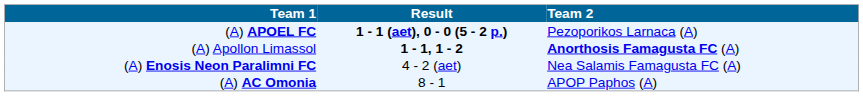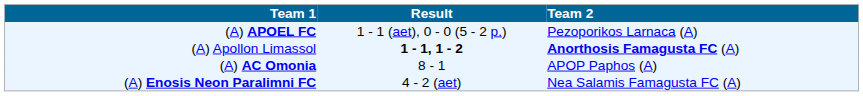 <table cellspacing="0" style="background: #EBF5FF; border: 1px #aaa solid; border-collapse: collapse; font-size: 95%;" width=60%>
 <tr bgcolor=#006699 style="color:white;">
 <th width=30% align="right">Team 1</th>
 <th width=22% align="center">Result</th>
 <th width=30% align="left">Team 2</th>
 </tr>
 <tr>
 <td align=right>(<a href='#'>A</a>) <strong><a href='#'>APOEL FC</a></strong></td>
-<td align=center><strong>1 - 1 (<a href='#'>aet</a>), 0 - 0 (5 - 2 <a href='#'>p.</a>)</strong></td>
+<td align=center>1 - 1 (<a href='#'>aet</a>), 0 - 0 (5 - 2 <a href='#'>p.</a>)</td>
 <td align=left><a href='#'>Pezoporikos Larnaca</a> (<a href='#'>A</a>)</td>
 </tr>
 <tr>
 <td align=right>(<a href='#'>A</a>) <a href='#'>Apollon Limassol</a></td>
 <td align=center><strong>1 - 1, 1 - 2</strong></td>
 <td align=left><strong><a href='#'>Anorthosis Famagusta FC</a></strong> (<a href='#'>A</a>)</td>
 </tr>
 <tr>
+<td align=right>(<a href='#'>A</a>) <strong><a href='#'>AC Omonia</a></strong></td>
+<td align=center>8 - 1</td>
+<td align=left><a href='#'>APOP Paphos</a> (<a href='#'>A</a>)</td>
+</tr>
+<tr>
 <td align=right>(<a href='#'>A</a>) <strong><a href='#'>Enosis Neon Paralimni FC</a></strong></td>
 <td align=center>4 - 2 (<a href='#'>aet</a>)</td>
 <td align=left><a href='#'>Nea Salamis Famagusta FC</a> (<a href='#'>A</a>)</td>
 </tr>
 <tr>
-<td align=right>(<a href='#'>A</a>) <strong><a href='#'>AC Omonia</a></strong></td>
-<td align=center>8 - 1</td>
-<td align=left><a href='#'>APOP Paphos</a> (<a href='#'>A</a>)</td>
-</tr>
-<tr>
 </tr>
 </table>
